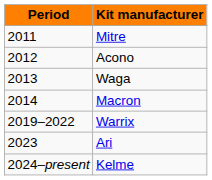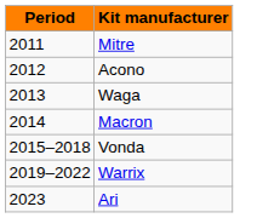 <table class="wikitable">
 <tr>
 <th style="background:#FF8000; color:black; text-align:center;">Period</th>
 <th style="background:#FF8000; color:black; text-align:center;">Kit manufacturer</th>
 </tr>
 <tr>
 <td>2011</td>
 <td> <a href='#'>Mitre</a></td>
 </tr>
 <tr>
 <td>2012</td>
 <td><strong></strong> Acono</td>
 </tr>
 <tr>
 <td>2013</td>
 <td> Waga</td>
 </tr>
 <tr>
 <td>2014</td>
 <td> <a href='#'>Macron</a></td>
 </tr>
 <tr>
+<td>2015–2018</td>
+<td><strong></strong> Vonda</td>
+</tr>
+<tr>
 <td>2019–2022</td>
 <td> <a href='#'>Warrix</a></td>
 </tr>
 <tr>
 <td>2023</td>
 <td> <a href='#'>Ari</a></td>
 </tr>
-<tr>
-<td>2024–<em>present</em></td>
-<td> <a href='#'>Kelme</a></td>
-</tr>
 </table>
